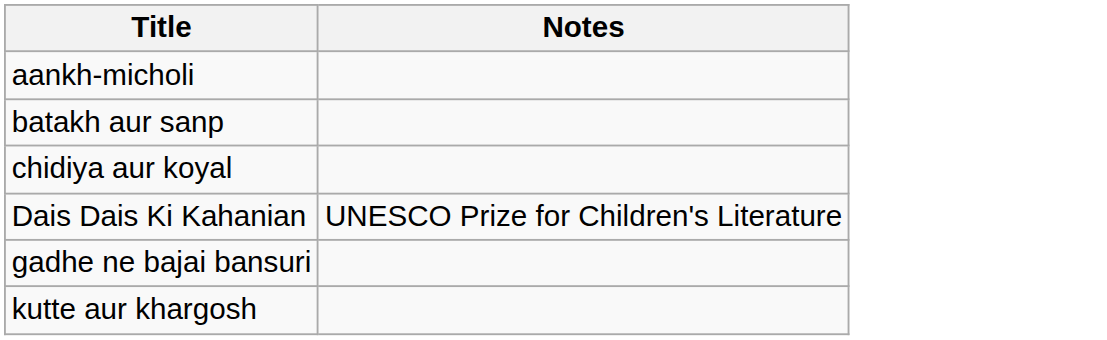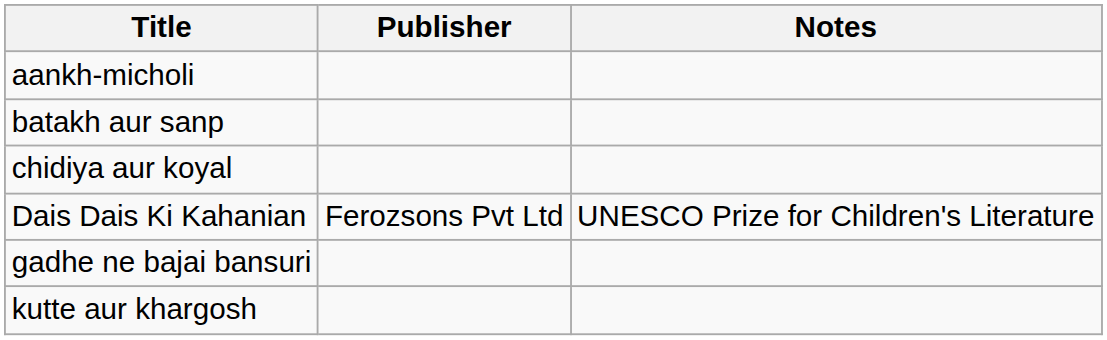 <table class="wikitable sortable">
 <tr>
 <th>Title</th>
+<th>Publisher</th>
 <th>Notes</th>
 </tr>
 <tr>
 <td>aankh-micholi</td>
 <td></td>
+<td></td>
 </tr>
 <tr>
 <td>batakh aur sanp</td>
+<td></td>
 <td></td>
 </tr>
 <tr>
 <td>chidiya aur koyal</td>
 <td></td>
+<td></td>
 </tr>
 <tr>
 <td>Dais Dais Ki Kahanian</td>
+<td>Ferozsons Pvt Ltd</td>
 <td>UNESCO Prize for Children's Literature</td>
 </tr>
 <tr>
 <td>gadhe ne bajai bansuri</td>
 <td></td>
+<td></td>
 </tr>
 <tr>
 <td>kutte aur khargosh</td>
 <td></td>
+<td></td>
 </tr>
 </table>
